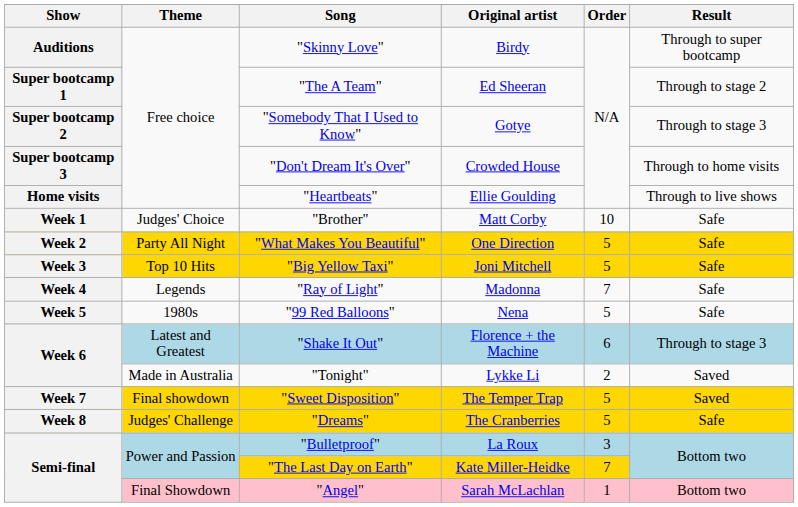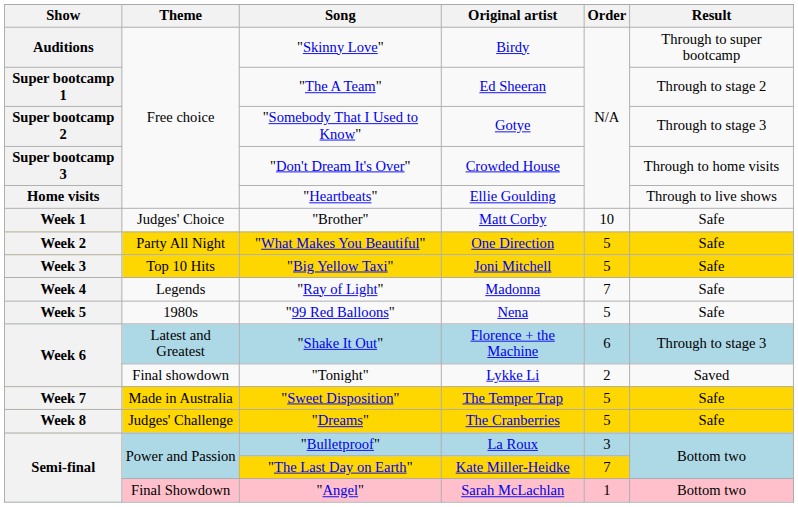 <table class="wikitable collapsible collapsed" style="text-align:center;">
 <tr>
 </tr>
 <tr>
 <th scope="col">Show</th>
 <th scope="col">Theme</th>
 <th scope="col">Song</th>
 <th scope="col">Original artist</th>
 <th scope="col">Order</th>
 <th scope="col">Result</th>
 </tr>
 <tr>
 <th scope="row">Auditions</th>
 <td rowspan="5">Free choice</td>
 <td>"<a href='#'>Skinny Love</a>"</td>
 <td><a href='#'>Birdy</a></td>
 <td rowspan="5">N/A</td>
 <td>Through to super bootcamp</td>
 </tr>
 <tr>
 <th scope="row">Super bootcamp 1</th>
 <td>"<a href='#'>The A Team</a>"</td>
 <td><a href='#'>Ed Sheeran</a></td>
 <td>Through to stage 2</td>
 </tr>
 <tr>
 <th scope="row">Super bootcamp 2</th>
 <td>"<a href='#'>Somebody That I Used to Know</a>"</td>
 <td><a href='#'>Gotye</a></td>
 <td>Through to stage 3</td>
 </tr>
 <tr>
 <th scope="row">Super bootcamp 3</th>
 <td>"<a href='#'>Don't Dream It's Over</a>"</td>
 <td><a href='#'>Crowded House</a></td>
 <td>Through to home visits</td>
 </tr>
 <tr>
 <th scope="row">Home visits</th>
 <td>"<a href='#'>Heartbeats</a>"</td>
 <td><a href='#'>Ellie Goulding</a></td>
 <td>Through to live shows</td>
 </tr>
 <tr>
 <th scope="row">Week 1</th>
 <td>Judges' Choice</td>
 <td>"Brother"</td>
 <td><a href='#'>Matt Corby</a></td>
 <td>10</td>
 <td>Safe</td>
 </tr>
 <tr style="background:gold;">
 <th scope="row">Week 2</th>
 <td>Party All Night</td>
 <td>"<a href='#'>What Makes You Beautiful</a>"</td>
 <td><a href='#'>One Direction</a></td>
 <td>5</td>
 <td>Safe</td>
 </tr>
 <tr style="background:gold;">
 <th scope="row">Week 3</th>
 <td>Top 10 Hits</td>
 <td>"<a href='#'>Big Yellow Taxi</a>"</td>
 <td><a href='#'>Joni Mitchell</a></td>
 <td>5</td>
 <td>Safe</td>
 </tr>
 <tr>
 <th scope="row">Week 4</th>
 <td>Legends</td>
 <td>"<a href='#'>Ray of Light</a>"</td>
 <td><a href='#'>Madonna</a></td>
 <td>7</td>
 <td>Safe</td>
 </tr>
 <tr>
 <th scope="row">Week 5</th>
 <td>1980s</td>
 <td>"<a href='#'>99 Red Balloons</a>"</td>
 <td><a href='#'>Nena</a></td>
 <td>5</td>
 <td>Safe</td>
 </tr>
 <tr style="background:lightblue;">
 <th scope="row" rowspan="2">Week 6</th>
 <td>Latest and Greatest</td>
 <td>"<a href='#'>Shake It Out</a>"</td>
 <td><a href='#'>Florence + the Machine</a></td>
 <td>6</td>
 <td>Through to stage 3</td>
 </tr>
 <tr>
-<td>Made in Australia</td>
+<td>Final showdown</td>
 <td>"Tonight"</td>
 <td><a href='#'>Lykke Li</a></td>
 <td>2</td>
 <td>Saved</td>
 </tr>
 <tr style="background:gold;">
 <th scope="row">Week 7</th>
-<td>Final showdown</td>
+<td>Made in Australia</td>
 <td>"<a href='#'>Sweet Disposition</a>"</td>
 <td><a href='#'>The Temper Trap</a></td>
 <td>5</td>
-<td>Saved</td>
+<td>Safe</td>
 </tr>
 <tr style="background:gold;">
 <th scope="row">Week 8</th>
 <td>Judges' Challenge</td>
 <td>"<a href='#'>Dreams</a>"</td>
 <td><a href='#'>The Cranberries</a></td>
 <td>5</td>
 <td>Safe</td>
 </tr>
 <tr style="background:lightblue;">
 <th scope="row" rowspan="4">Semi-final</th>
 <td rowspan="2">Power and Passion</td>
 <td>"<a href='#'>Bulletproof</a>"</td>
 <td><a href='#'>La Roux</a></td>
 <td>3</td>
 <td rowspan="2">Bottom two</td>
 </tr>
 <tr style="background:gold;">
 <td>"<a href='#'>The Last Day on Earth</a>"</td>
 <td><a href='#'>Kate Miller-Heidke</a></td>
 <td>7</td>
 </tr>
 <tr style="background:pink;">
 <td>Final Showdown</td>
 <td>"<a href='#'>Angel</a>"</td>
 <td><a href='#'>Sarah McLachlan</a></td>
 <td>1</td>
 <td>Bottom two</td>
 </tr>
 </table>
